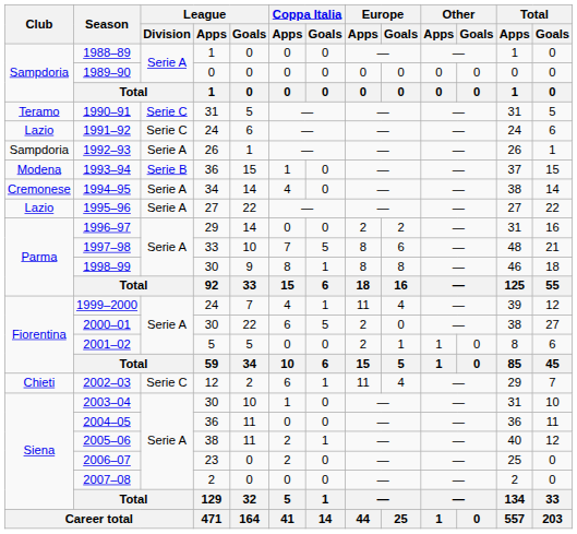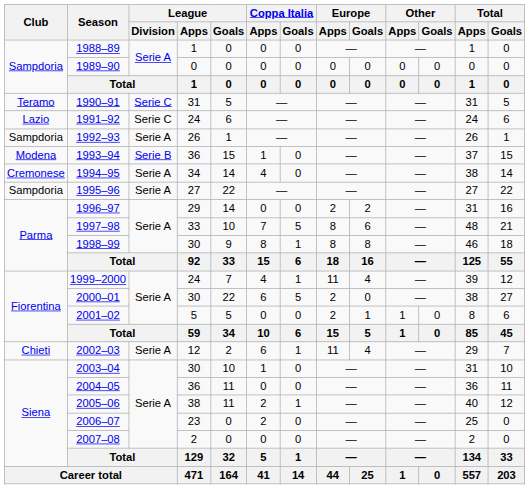 <table class="wikitable" style="text-align:center">
 <tr>
 <th rowspan="2">Club</th>
 <th rowspan="2">Season</th>
 <th colspan="3">League</th>
 <th colspan="2"><a href='#'>Coppa Italia</a></th>
 <th colspan="2">Europe</th>
 <th colspan="2">Other</th>
 <th colspan="2">Total</th>
 </tr>
 <tr>
 <th>Division</th>
 <th>Apps</th>
 <th>Goals</th>
 <th>Apps</th>
 <th>Goals</th>
 <th>Apps</th>
 <th>Goals</th>
 <th>Apps</th>
 <th>Goals</th>
 <th>Apps</th>
 <th>Goals</th>
 </tr>
 <tr>
 <td rowspan="3"><a href='#'>Sampdoria</a></td>
 <td><a href='#'>1988–89</a></td>
 <td rowspan="2"><a href='#'>Serie A</a></td>
 <td>1</td>
 <td>0</td>
 <td>0</td>
 <td>0</td>
 <td colspan="2">—</td>
 <td colspan="2">—</td>
 <td>1</td>
 <td>0</td>
 </tr>
 <tr>
 <td><a href='#'>1989–90</a></td>
 <td>0</td>
 <td>0</td>
 <td>0</td>
 <td>0</td>
 <td>0</td>
 <td>0</td>
 <td>0</td>
 <td>0</td>
 <td>0</td>
 <td>0</td>
 </tr>
 <tr>
 <th colspan="2">Total</th>
 <th>1</th>
 <th>0</th>
 <th>0</th>
 <th>0</th>
 <th>0</th>
 <th>0</th>
 <th>0</th>
 <th>0</th>
 <th>1</th>
 <th>0</th>
 </tr>
 <tr>
 <td><a href='#'>Teramo</a></td>
 <td><a href='#'>1990–91</a></td>
 <td><a href='#'>Serie C</a></td>
 <td>31</td>
 <td>5</td>
 <td colspan="2">—</td>
 <td colspan="2">—</td>
 <td colspan="2">—</td>
 <td>31</td>
 <td>5</td>
 </tr>
 <tr>
 <td><a href='#'>Lazio</a></td>
 <td><a href='#'>1991–92</a></td>
 <td>Serie C</td>
 <td>24</td>
 <td>6</td>
 <td colspan="2">—</td>
 <td colspan="2">—</td>
 <td colspan="2">—</td>
 <td>24</td>
 <td>6</td>
 </tr>
 <tr>
 <td>Sampdoria</td>
 <td><a href='#'>1992–93</a></td>
 <td>Serie A</td>
 <td>26</td>
 <td>1</td>
 <td colspan="2">—</td>
 <td colspan="2">—</td>
 <td colspan="2">—</td>
 <td>26</td>
 <td>1</td>
 </tr>
 <tr>
 <td><a href='#'>Modena</a></td>
 <td><a href='#'>1993–94</a></td>
 <td><a href='#'>Serie B</a></td>
 <td>36</td>
 <td>15</td>
 <td>1</td>
 <td>0</td>
 <td colspan="2">—</td>
 <td colspan="2">—</td>
 <td>37</td>
 <td>15</td>
 </tr>
 <tr>
 <td><a href='#'>Cremonese</a></td>
 <td><a href='#'>1994–95</a></td>
 <td>Serie A</td>
 <td>34</td>
 <td>14</td>
 <td>4</td>
 <td>0</td>
 <td colspan="2">—</td>
 <td colspan="2">—</td>
 <td>38</td>
 <td>14</td>
 </tr>
 <tr>
-<td><a href='#'>Lazio</a></td>
+<td>Sampdoria</td>
 <td><a href='#'>1995–96</a></td>
 <td>Serie A</td>
 <td>27</td>
 <td>22</td>
 <td colspan="2">—</td>
 <td colspan="2">—</td>
 <td colspan="2">—</td>
 <td>27</td>
 <td>22</td>
 </tr>
 <tr>
 <td rowspan="4"><a href='#'>Parma</a></td>
 <td><a href='#'>1996–97</a></td>
 <td rowspan="3">Serie A</td>
 <td>29</td>
 <td>14</td>
 <td>0</td>
 <td>0</td>
 <td>2</td>
 <td>2</td>
 <td colspan="2">—</td>
 <td>31</td>
 <td>16</td>
 </tr>
 <tr>
 <td><a href='#'>1997–98</a></td>
 <td>33</td>
 <td>10</td>
 <td>7</td>
 <td>5</td>
 <td>8</td>
 <td>6</td>
 <td colspan="2">—</td>
 <td>48</td>
 <td>21</td>
 </tr>
 <tr>
 <td><a href='#'>1998–99</a></td>
 <td>30</td>
 <td>9</td>
 <td>8</td>
 <td>1</td>
 <td>8</td>
 <td>8</td>
 <td colspan="2">—</td>
 <td>46</td>
 <td>18</td>
 </tr>
 <tr>
 <th colspan="2">Total</th>
 <th>92</th>
 <th>33</th>
 <th>15</th>
 <th>6</th>
 <th>18</th>
 <th>16</th>
 <th colspan="2">—</th>
 <th>125</th>
 <th>55</th>
 </tr>
 <tr>
 <td rowspan="4"><a href='#'>Fiorentina</a></td>
 <td><a href='#'>1999–2000</a></td>
 <td rowspan="3">Serie A</td>
 <td>24</td>
 <td>7</td>
 <td>4</td>
 <td>1</td>
 <td>11</td>
 <td>4</td>
 <td colspan="2">—</td>
 <td>39</td>
 <td>12</td>
 </tr>
 <tr>
 <td><a href='#'>2000–01</a></td>
 <td>30</td>
 <td>22</td>
 <td>6</td>
 <td>5</td>
 <td>2</td>
 <td>0</td>
 <td colspan="2">—</td>
 <td>38</td>
 <td>27</td>
 </tr>
 <tr>
 <td><a href='#'>2001–02</a></td>
 <td>5</td>
 <td>5</td>
 <td>0</td>
 <td>0</td>
 <td>2</td>
 <td>1</td>
 <td>1</td>
 <td>0</td>
 <td>8</td>
 <td>6</td>
 </tr>
 <tr>
 <th colspan="2">Total</th>
 <th>59</th>
 <th>34</th>
 <th>10</th>
 <th>6</th>
 <th>15</th>
 <th>5</th>
 <th>1</th>
 <th>0</th>
 <th>85</th>
 <th>45</th>
 </tr>
 <tr>
 <td><a href='#'>Chieti</a></td>
 <td><a href='#'>2002–03</a></td>
-<td>Serie C</td>
+<td>Serie A</td>
 <td>12</td>
 <td>2</td>
 <td>6</td>
 <td>1</td>
 <td>11</td>
 <td>4</td>
 <td colspan="2">—</td>
 <td>29</td>
 <td>7</td>
 </tr>
 <tr>
 <td rowspan="6"><a href='#'>Siena</a></td>
 <td><a href='#'>2003–04</a></td>
 <td rowspan="5">Serie A</td>
 <td>30</td>
 <td>10</td>
 <td>1</td>
 <td>0</td>
 <td colspan="2">—</td>
 <td colspan="2">—</td>
 <td>31</td>
 <td>10</td>
 </tr>
 <tr>
 <td><a href='#'>2004–05</a></td>
 <td>36</td>
 <td>11</td>
 <td>0</td>
 <td>0</td>
 <td colspan="2">—</td>
 <td colspan="2">—</td>
 <td>36</td>
 <td>11</td>
 </tr>
 <tr>
 <td><a href='#'>2005–06</a></td>
 <td>38</td>
 <td>11</td>
 <td>2</td>
 <td>1</td>
 <td colspan="2">—</td>
 <td colspan="2">—</td>
 <td>40</td>
 <td>12</td>
 </tr>
 <tr>
 <td><a href='#'>2006–07</a></td>
 <td>23</td>
 <td>0</td>
 <td>2</td>
 <td>0</td>
 <td colspan="2">—</td>
 <td colspan="2">—</td>
 <td>25</td>
 <td>0</td>
 </tr>
 <tr>
 <td><a href='#'>2007–08</a></td>
 <td>2</td>
 <td>0</td>
 <td>0</td>
 <td>0</td>
 <td colspan="2">—</td>
 <td colspan="2">—</td>
 <td>2</td>
 <td>0</td>
 </tr>
 <tr>
 <th colspan="2">Total</th>
 <th>129</th>
 <th>32</th>
 <th>5</th>
 <th>1</th>
 <th colspan="2">—</th>
 <th colspan="2">—</th>
 <th>134</th>
 <th>33</th>
 </tr>
 <tr>
 <th colspan="3">Career total</th>
 <th>471</th>
 <th>164</th>
 <th>41</th>
 <th>14</th>
 <th>44</th>
 <th>25</th>
 <th>1</th>
 <th>0</th>
 <th>557</th>
 <th>203</th>
 </tr>
 </table>
